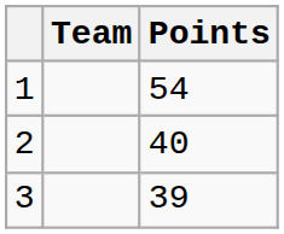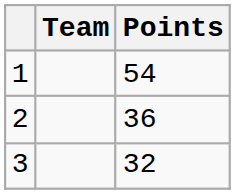 <table class="wikitable sortable">
 <tr>
 <th></th>
 <th>Team</th>
 <th>Points</th>
 </tr>
 <tr>
 <td>1</td>
 <td></td>
 <td>54</td>
 </tr>
 <tr>
 <td>2</td>
 <td></td>
-<td>40</td>
+<td>36</td>
 </tr>
 <tr>
 <td>3</td>
 <td></td>
-<td>39</td>
+<td>32</td>
 </tr>
 </table>
